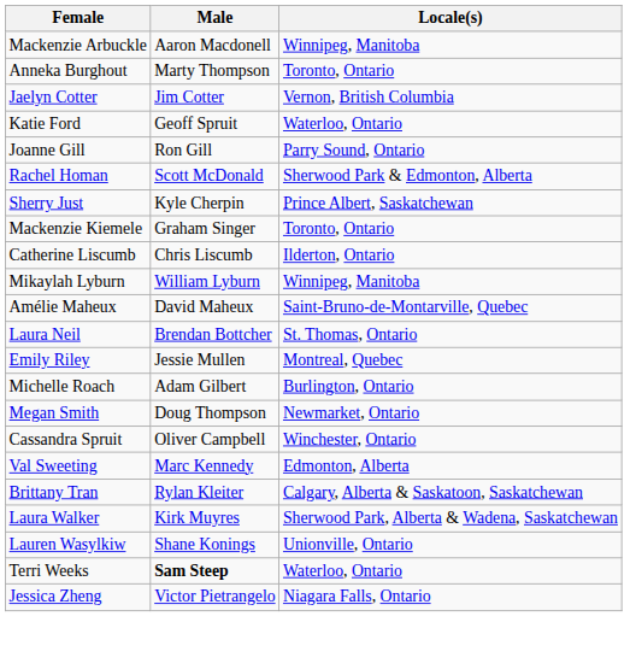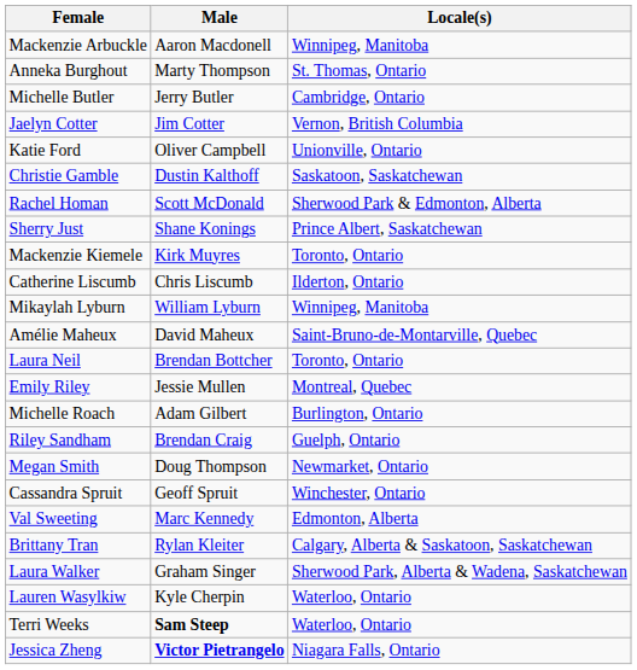 <table class="wikitable">
 <tr>
 <th scope="col">Female</th>
 <th scope="col">Male</th>
 <th scope="col">Locale(s)</th>
 </tr>
 <tr>
 <td>Mackenzie Arbuckle</td>
 <td>Aaron Macdonell</td>
 <td> <a href='#'>Winnipeg</a>, <a href='#'>Manitoba</a></td>
 </tr>
 <tr>
 <td>Anneka Burghout</td>
 <td>Marty Thompson</td>
-<td> <a href='#'>Toronto</a>, <a href='#'>Ontario</a></td>
+<td> <a href='#'>St. Thomas</a>, <a href='#'>Ontario</a></td>
+</tr>
+<tr>
+<td>Michelle Butler</td>
+<td>Jerry Butler</td>
+<td> <a href='#'>Cambridge</a>, <a href='#'>Ontario</a></td>
 </tr>
 <tr>
 <td><a href='#'>Jaelyn Cotter</a></td>
 <td><a href='#'>Jim Cotter</a></td>
 <td> <a href='#'>Vernon</a>, <a href='#'>British Columbia</a></td>
 </tr>
 <tr>
 <td>Katie Ford</td>
-<td>Geoff Spruit</td>
-<td> <a href='#'>Waterloo</a>, <a href='#'>Ontario</a></td>
+<td>Oliver Campbell</td>
+<td> <a href='#'>Unionville</a>, <a href='#'>Ontario</a></td>
 </tr>
 <tr>
-<td>Joanne Gill</td>
-<td>Ron Gill</td>
-<td> <a href='#'>Parry Sound</a>, <a href='#'>Ontario</a></td>
+<td><a href='#'>Christie Gamble</a></td>
+<td><a href='#'>Dustin Kalthoff</a></td>
+<td> <a href='#'>Saskatoon</a>, <a href='#'>Saskatchewan</a></td>
 </tr>
 <tr>
 <td><a href='#'>Rachel Homan</a></td>
 <td><a href='#'>Scott McDonald</a></td>
 <td> <a href='#'>Sherwood Park</a> & <a href='#'>Edmonton</a>, <a href='#'>Alberta</a></td>
 </tr>
 <tr>
 <td><a href='#'>Sherry Just</a></td>
-<td>Kyle Cherpin</td>
+<td><a href='#'>Shane Konings</a></td>
 <td> <a href='#'>Prince Albert</a>, <a href='#'>Saskatchewan</a></td>
 </tr>
 <tr>
 <td>Mackenzie Kiemele</td>
-<td>Graham Singer</td>
+<td><a href='#'>Kirk Muyres</a></td>
 <td> <a href='#'>Toronto</a>, <a href='#'>Ontario</a></td>
 </tr>
 <tr>
 <td>Catherine Liscumb</td>
 <td>Chris Liscumb</td>
 <td> <a href='#'>Ilderton</a>, <a href='#'>Ontario</a></td>
 </tr>
 <tr>
 <td>Mikaylah Lyburn</td>
 <td><a href='#'>William Lyburn</a></td>
 <td> <a href='#'>Winnipeg</a>, <a href='#'>Manitoba</a></td>
 </tr>
 <tr>
 <td>Amélie Maheux</td>
 <td>David Maheux</td>
 <td> <a href='#'>Saint-Bruno-de-Montarville</a>, <a href='#'>Quebec</a></td>
 </tr>
 <tr>
 <td><a href='#'>Laura Neil</a></td>
 <td><a href='#'>Brendan Bottcher</a></td>
-<td> <a href='#'>St. Thomas</a>, <a href='#'>Ontario</a></td>
+<td> <a href='#'>Toronto</a>, <a href='#'>Ontario</a></td>
 </tr>
 <tr>
 <td><a href='#'>Emily Riley</a></td>
 <td>Jessie Mullen</td>
 <td> <a href='#'>Montreal</a>, <a href='#'>Quebec</a></td>
 </tr>
 <tr>
 <td>Michelle Roach</td>
 <td>Adam Gilbert</td>
 <td> <a href='#'>Burlington</a>, <a href='#'>Ontario</a></td>
 </tr>
 <tr>
+<td><a href='#'>Riley Sandham</a></td>
+<td><a href='#'>Brendan Craig</a></td>
+<td> <a href='#'>Guelph</a>, <a href='#'>Ontario</a></td>
+</tr>
+<tr>
 <td><a href='#'>Megan Smith</a></td>
 <td>Doug Thompson</td>
 <td> <a href='#'>Newmarket</a>, <a href='#'>Ontario</a></td>
 </tr>
 <tr>
 <td>Cassandra Spruit</td>
-<td>Oliver Campbell</td>
+<td>Geoff Spruit</td>
 <td> <a href='#'>Winchester</a>, <a href='#'>Ontario</a></td>
 </tr>
 <tr>
 <td><a href='#'>Val Sweeting</a></td>
 <td><a href='#'>Marc Kennedy</a></td>
 <td> <a href='#'>Edmonton</a>, <a href='#'>Alberta</a></td>
 </tr>
 <tr>
 <td><a href='#'>Brittany Tran</a></td>
 <td><a href='#'>Rylan Kleiter</a></td>
 <td> <a href='#'>Calgary</a>, <a href='#'>Alberta</a> &  <a href='#'>Saskatoon</a>, <a href='#'>Saskatchewan</a></td>
 </tr>
 <tr>
 <td><a href='#'>Laura Walker</a></td>
-<td><a href='#'>Kirk Muyres</a></td>
+<td>Graham Singer</td>
 <td> <a href='#'>Sherwood Park</a>, <a href='#'>Alberta</a> &  <a href='#'>Wadena</a>, <a href='#'>Saskatchewan</a></td>
 </tr>
 <tr>
 <td><a href='#'>Lauren Wasylkiw</a></td>
-<td><a href='#'>Shane Konings</a></td>
-<td> <a href='#'>Unionville</a>, <a href='#'>Ontario</a></td>
+<td>Kyle Cherpin</td>
+<td> <a href='#'>Waterloo</a>, <a href='#'>Ontario</a></td>
 </tr>
 <tr>
 <td>Terri Weeks</td>
 <td><strong>Sam Steep</strong></td>
 <td> <a href='#'>Waterloo</a>, <a href='#'>Ontario</a></td>
 </tr>
 <tr>
 <td><a href='#'>Jessica Zheng</a></td>
-<td><a href='#'>Victor Pietrangelo</a></td>
+<td><strong><a href='#'>Victor Pietrangelo</a></strong></td>
 <td> <a href='#'>Niagara Falls</a>, <a href='#'>Ontario</a></td>
 </tr>
 </table>
